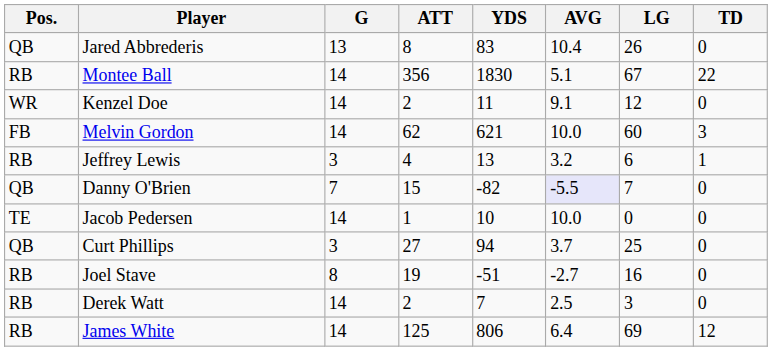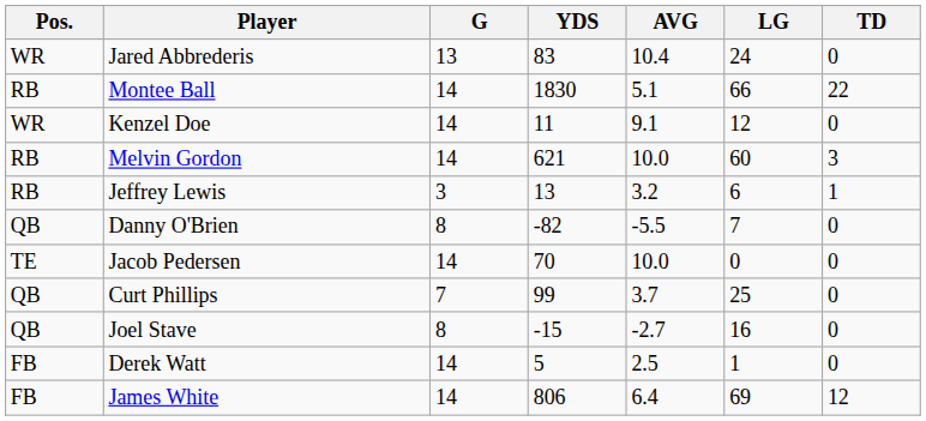 <table class="wikitable sortable">
 <tr>
 <th bgcolor="#DDDDFF" width="6%">Pos.</th>
 <th bgcolor="#DDDDFF" width="20%">Player</th>
 <th bgcolor="#DDDDFF" width="6%">G</th>
-<th bgcolor="#DDDDFF" width="6%">ATT</th>
 <th bgcolor="#DDDDFF" width="6%">YDS</th>
 <th bgcolor="#DDDDFF" width="6%">AVG</th>
 <th bgcolor="#DDDDFF" width="6%">LG</th>
 <th bgcolor="#DDDDFF" width="6%">TD</th>
 </tr>
 <tr>
-<td>QB</td>
+<td>WR</td>
 <td>Jared Abbrederis</td>
 <td>13</td>
-<td>8</td>
 <td>83</td>
 <td>10.4</td>
-<td>26</td>
+<td>24</td>
 <td>0</td>
 </tr>
 <tr>
 <td>RB</td>
 <td><a href='#'>Montee Ball</a></td>
 <td>14</td>
-<td>356</td>
 <td>1830</td>
 <td>5.1</td>
-<td>67</td>
+<td>66</td>
 <td>22</td>
 </tr>
 <tr>
 <td>WR</td>
 <td>Kenzel Doe</td>
 <td>14</td>
-<td>2</td>
 <td>11</td>
 <td>9.1</td>
 <td>12</td>
 <td>0</td>
 </tr>
 <tr>
-<td>FB</td>
+<td>RB</td>
 <td><a href='#'>Melvin Gordon</a></td>
 <td>14</td>
-<td>62</td>
 <td>621</td>
 <td>10.0</td>
 <td>60</td>
 <td>3</td>
 </tr>
 <tr>
 <td>RB</td>
 <td>Jeffrey Lewis</td>
 <td>3</td>
-<td>4</td>
 <td>13</td>
 <td>3.2</td>
 <td>6</td>
 <td>1</td>
 </tr>
 <tr>
 <td>QB</td>
 <td>Danny O'Brien</td>
-<td>7</td>
-<td>15</td>
+<td>8</td>
 <td>-82</td>
-<td style="background: lavender;">-5.5</td>
+<td>-5.5</td>
 <td>7</td>
 <td>0</td>
 </tr>
 <tr>
 <td>TE</td>
 <td>Jacob Pedersen</td>
 <td>14</td>
-<td>1</td>
-<td>10</td>
+<td>70</td>
 <td>10.0</td>
 <td>0</td>
 <td>0</td>
 </tr>
 <tr>
 <td>QB</td>
 <td>Curt Phillips</td>
-<td>3</td>
-<td>27</td>
-<td>94</td>
+<td>7</td>
+<td>99</td>
 <td>3.7</td>
 <td>25</td>
 <td>0</td>
 </tr>
 <tr>
-<td>RB</td>
+<td>QB</td>
 <td>Joel Stave</td>
 <td>8</td>
-<td>19</td>
-<td>-51</td>
+<td>-15</td>
 <td>-2.7</td>
 <td>16</td>
 <td>0</td>
 </tr>
 <tr>
-<td>RB</td>
+<td>FB</td>
 <td>Derek Watt</td>
 <td>14</td>
-<td>2</td>
-<td>7</td>
+<td>5</td>
 <td>2.5</td>
-<td>3</td>
+<td>1</td>
 <td>0</td>
 </tr>
 <tr>
-<td>RB</td>
+<td>FB</td>
 <td><a href='#'>James White</a></td>
 <td>14</td>
-<td>125</td>
 <td>806</td>
 <td>6.4</td>
 <td>69</td>
 <td>12</td>
 </tr>
 </table>
